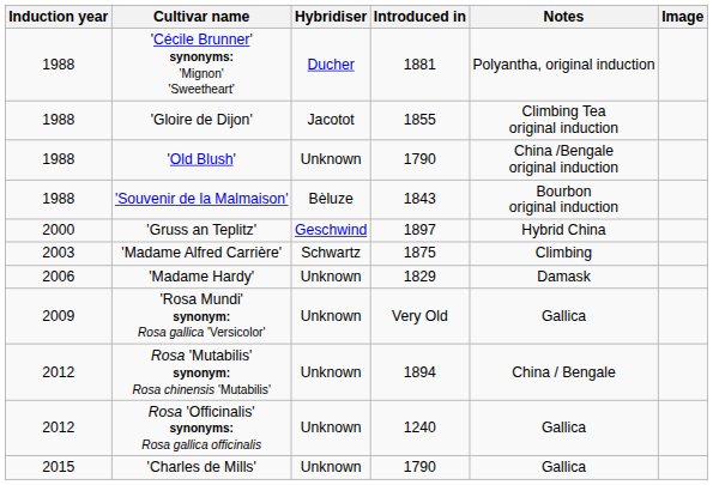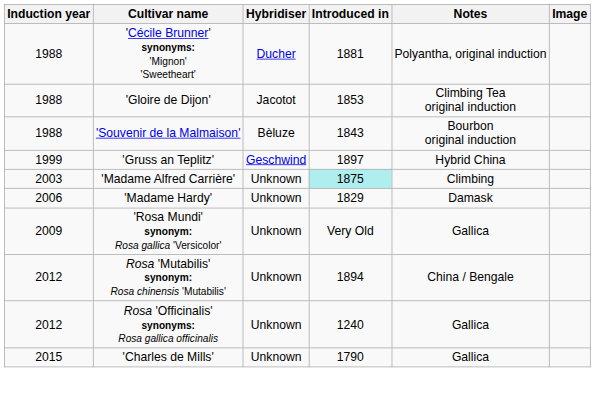 <table class="wikitable sortable" style="text-align:center">
 <tr>
 <th>Induction year</th>
 <th>Cultivar name</th>
 <th>Hybridiser</th>
 <th>Introduced in</th>
 <th class="unsortable">Notes</th>
 <th class="unsortable">Image</th>
 </tr>
 <tr>
 <td>1988</td>
 <td>'<a href='#'>Cécile Brunner</a>'<br><small><strong>synonyms:</strong><br>'Mignon'<br>'Sweetheart'</small></td>
 <td><a href='#'>Ducher</a></td>
 <td>1881</td>
 <td>Polyantha, original induction</td>
 <td></td>
 </tr>
 <tr>
 <td>1988</td>
 <td>'Gloire de Dijon'</td>
 <td>Jacotot</td>
-<td>1855</td>
+<td>1853</td>
 <td>Climbing Tea<br> original induction</td>
-<td></td>
-</tr>
-<tr>
-<td>1988</td>
-<td>'<a href='#'>Old Blush</a>'</td>
-<td>Unknown</td>
-<td>1790</td>
-<td>China /Bengale<br> original induction</td>
 <td></td>
 </tr>
 <tr>
 <td>1988</td>
 <td><a href='#'>'Souvenir de la Malmaison'</a></td>
 <td>Bèluze</td>
 <td>1843</td>
 <td>Bourbon<br> original induction</td>
 <td></td>
 </tr>
 <tr>
-<td>2000</td>
+<td>1999</td>
 <td>'Gruss an Teplitz'</td>
 <td><a href='#'>Geschwind</a></td>
 <td>1897</td>
 <td>Hybrid China</td>
 <td></td>
 </tr>
 <tr>
 <td>2003</td>
 <td>'Madame Alfred Carrière'</td>
-<td>Schwartz</td>
-<td>1875</td>
+<td>Unknown</td>
+<td style="background: paleturquoise;">1875</td>
 <td>Climbing</td>
 <td></td>
 </tr>
 <tr>
 <td>2006</td>
 <td>'Madame Hardy'</td>
 <td>Unknown</td>
 <td>1829</td>
 <td>Damask</td>
 <td></td>
 </tr>
 <tr>
 <td>2009</td>
 <td>'Rosa Mundi'<br><small><strong>synonym:</strong><br><em>Rosa gallica</em> 'Versicolor'</small></td>
 <td>Unknown</td>
 <td>Very Old</td>
 <td>Gallica</td>
 <td></td>
 </tr>
 <tr>
 <td>2012</td>
 <td><em>Rosa</em> 'Mutabilis'<br><small><strong>synonym:</strong><br><em>Rosa chinensis</em> 'Mutabilis'</small></td>
 <td>Unknown</td>
 <td>1894</td>
 <td>China / Bengale</td>
 <td></td>
 </tr>
 <tr>
 <td>2012</td>
 <td><em>Rosa</em> 'Officinalis'<br><small><strong>synonyms:</strong><br><em>Rosa gallica officinalis</em></small></td>
 <td>Unknown</td>
 <td>1240</td>
 <td>Gallica</td>
 <td></td>
 </tr>
 <tr>
 <td>2015</td>
 <td>'Charles de Mills'</td>
 <td>Unknown</td>
 <td>1790</td>
 <td>Gallica</td>
 <td></td>
 </tr>
 </table>
